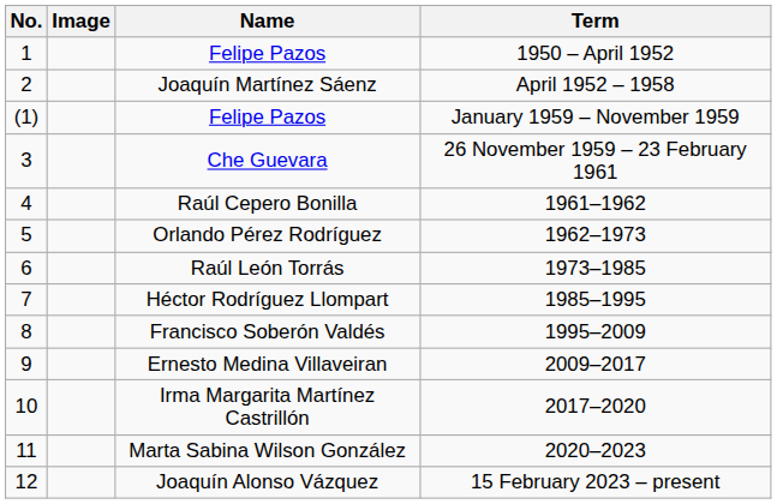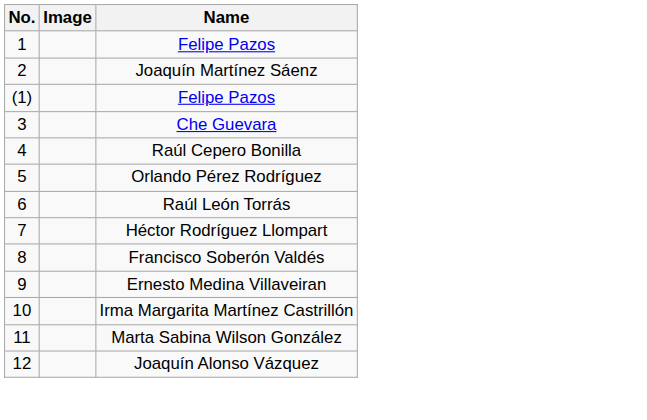 <table class="wikitable" style="text-align:center;">
 <tr>
 <th>No.</th>
 <th>Image</th>
 <th>Name</th>
-<th>Term</th>
 </tr>
 <tr>
 <td>1</td>
 <td></td>
 <td><a href='#'>Felipe Pazos</a></td>
-<td>1950 – April 1952</td>
 </tr>
 <tr>
 <td>2</td>
 <td></td>
 <td>Joaquín Martínez Sáenz</td>
-<td>April 1952 – 1958</td>
 </tr>
 <tr>
 <td>(1)</td>
 <td></td>
 <td><a href='#'>Felipe Pazos</a></td>
-<td>January 1959 – November 1959</td>
 </tr>
 <tr>
 <td>3</td>
 <td></td>
 <td><a href='#'>Che Guevara</a></td>
-<td>26 November 1959 – 23 February 1961</td>
 </tr>
 <tr>
 <td>4</td>
 <td></td>
 <td>Raúl Cepero Bonilla</td>
-<td>1961–1962</td>
 </tr>
 <tr>
 <td>5</td>
 <td></td>
 <td>Orlando Pérez Rodríguez</td>
-<td>1962–1973</td>
 </tr>
 <tr>
 <td>6</td>
 <td></td>
 <td>Raúl León Torrás</td>
-<td>1973–1985</td>
 </tr>
 <tr>
 <td>7</td>
 <td></td>
 <td>Héctor Rodríguez Llompart</td>
-<td>1985–1995</td>
 </tr>
 <tr>
 <td>8</td>
 <td></td>
 <td>Francisco Soberón Valdés</td>
-<td>1995–2009</td>
 </tr>
 <tr>
 <td>9</td>
 <td></td>
 <td>Ernesto Medina Villaveiran</td>
-<td>2009–2017</td>
 </tr>
 <tr>
 <td>10</td>
 <td></td>
 <td>Irma Margarita Martínez Castrillón</td>
-<td>2017–2020</td>
 </tr>
 <tr>
 <td>11</td>
 <td></td>
 <td>Marta Sabina Wilson González</td>
-<td>2020–2023</td>
 </tr>
 <tr>
 <td>12</td>
 <td></td>
 <td>Joaquín Alonso Vázquez</td>
-<td>15 February 2023 – present</td>
 </tr>
 </table>
